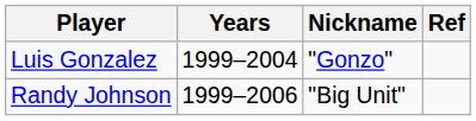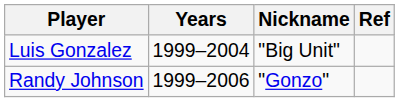 <table class="wikitable sortable">
 <tr>
 <th>Player</th>
 <th>Years</th>
 <th>Nickname</th>
 <th>Ref</th>
 </tr>
 <tr>
 <td><a href='#'>Luis Gonzalez</a></td>
 <td>1999–2004</td>
-<td>"<a href='#'>Gonzo</a>"</td>
+<td>"Big Unit"</td>
 <td></td>
 </tr>
 <tr>
 <td><a href='#'>Randy Johnson</a></td>
 <td>1999–2006</td>
-<td>"Big Unit"</td>
+<td>"<a href='#'>Gonzo</a>"</td>
 <td></td>
 </tr>
 </table>
